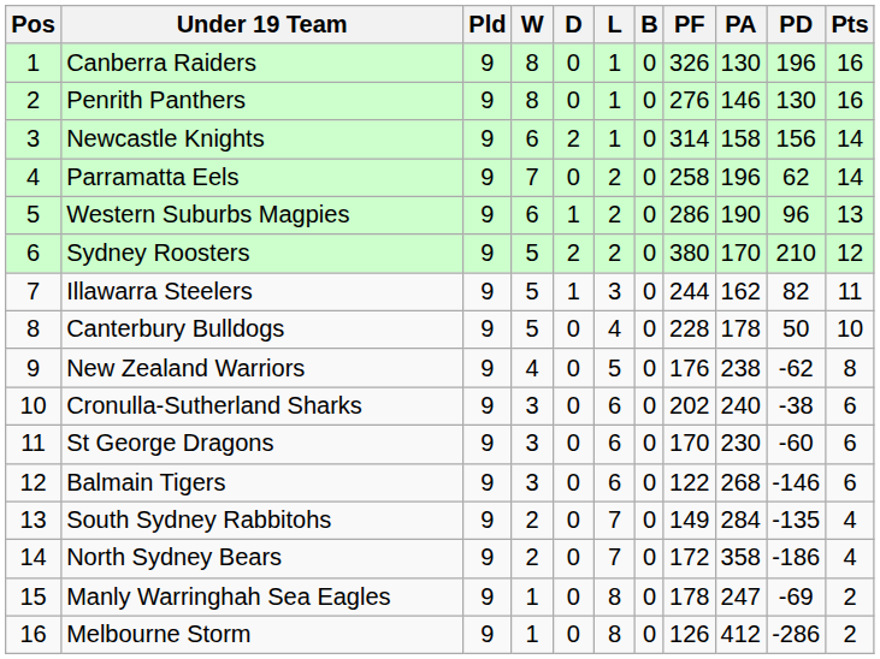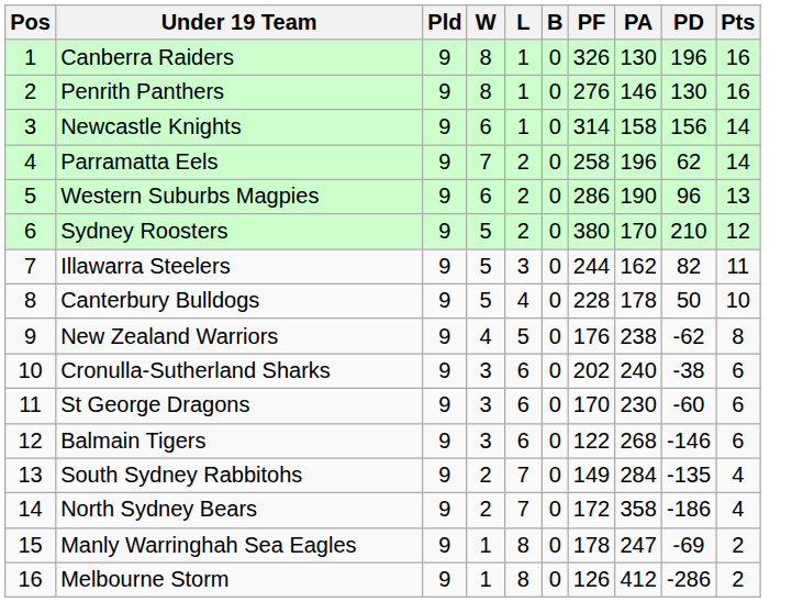 <table class="wikitable" style="text-align:center">
 <tr>
 <th width=20 abbr="Position">Pos</th>
 <th width=260>Under 19 Team</th>
 <th width=20 abbr="Played">Pld</th>
 <th width=20 abbr="Won">W</th>
-<th width=20 abbr="Drawn">D</th>
 <th width=20 abbr="Lost">L</th>
 <th withd=20 abbr="Byes">B</th>
 <th width=20 abbr="Points For">PF</th>
 <th width=20 abbr="Points Against">PA</th>
 <th width=30 abbr="Points Difference">PD</th>
 <th width=20 abbr="Points">Pts</th>
 </tr>
 <tr style="background: #ccffcc;">
 <td>1</td>
 <td align=left> Canberra Raiders</td>
 <td>9</td>
 <td>8</td>
-<td>0</td>
 <td>1</td>
 <td>0</td>
 <td>326</td>
 <td>130</td>
 <td>196</td>
 <td>16</td>
 </tr>
 <tr style="background: #ccffcc;">
 <td>2</td>
 <td align=left> Penrith Panthers</td>
 <td>9</td>
 <td>8</td>
-<td>0</td>
 <td>1</td>
 <td>0</td>
 <td>276</td>
 <td>146</td>
 <td>130</td>
 <td>16</td>
 </tr>
 <tr style="background: #ccffcc;">
 <td>3</td>
 <td align=left> Newcastle Knights</td>
 <td>9</td>
 <td>6</td>
-<td>2</td>
 <td>1</td>
 <td>0</td>
 <td>314</td>
 <td>158</td>
 <td>156</td>
 <td>14</td>
 </tr>
 <tr style="background: #ccffcc;">
 <td>4</td>
 <td align=left> Parramatta Eels</td>
 <td>9</td>
 <td>7</td>
-<td>0</td>
 <td>2</td>
 <td>0</td>
 <td>258</td>
 <td>196</td>
 <td>62</td>
 <td>14</td>
 </tr>
 <tr style="background: #ccffcc;">
 <td>5</td>
 <td align=left> Western Suburbs Magpies</td>
 <td>9</td>
 <td>6</td>
-<td>1</td>
 <td>2</td>
 <td>0</td>
 <td>286</td>
 <td>190</td>
 <td>96</td>
 <td>13</td>
 </tr>
 <tr style="background: #ccffcc;">
 <td>6</td>
 <td align=left> Sydney Roosters</td>
 <td>9</td>
 <td>5</td>
 <td>2</td>
-<td>2</td>
 <td>0</td>
 <td>380</td>
 <td>170</td>
 <td>210</td>
 <td>12</td>
 </tr>
 <tr>
 <td>7</td>
 <td align=left> Illawarra Steelers</td>
 <td>9</td>
 <td>5</td>
-<td>1</td>
 <td>3</td>
 <td>0</td>
 <td>244</td>
 <td>162</td>
 <td>82</td>
 <td>11</td>
 </tr>
 <tr>
 <td>8</td>
 <td align=left> Canterbury Bulldogs</td>
 <td>9</td>
 <td>5</td>
-<td>0</td>
 <td>4</td>
 <td>0</td>
 <td>228</td>
 <td>178</td>
 <td>50</td>
 <td>10</td>
 </tr>
 <tr>
 <td>9</td>
 <td align=left> New Zealand Warriors</td>
 <td>9</td>
 <td>4</td>
-<td>0</td>
 <td>5</td>
 <td>0</td>
 <td>176</td>
 <td>238</td>
 <td>-62</td>
 <td>8</td>
 </tr>
 <tr>
 <td>10</td>
 <td align=left> Cronulla-Sutherland Sharks</td>
 <td>9</td>
 <td>3</td>
-<td>0</td>
 <td>6</td>
 <td>0</td>
 <td>202</td>
 <td>240</td>
 <td>-38</td>
 <td>6</td>
 </tr>
 <tr>
 <td>11</td>
 <td align=left> St George Dragons</td>
 <td>9</td>
 <td>3</td>
-<td>0</td>
 <td>6</td>
 <td>0</td>
 <td>170</td>
 <td>230</td>
 <td>-60</td>
 <td>6</td>
 </tr>
 <tr>
 <td>12</td>
 <td align=left> Balmain Tigers</td>
 <td>9</td>
 <td>3</td>
-<td>0</td>
 <td>6</td>
 <td>0</td>
 <td>122</td>
 <td>268</td>
 <td>-146</td>
 <td>6</td>
 </tr>
 <tr>
 <td>13</td>
 <td align=left> South Sydney Rabbitohs</td>
 <td>9</td>
 <td>2</td>
-<td>0</td>
 <td>7</td>
 <td>0</td>
 <td>149</td>
 <td>284</td>
 <td>-135</td>
 <td>4</td>
 </tr>
 <tr>
 <td>14</td>
 <td align=left> North Sydney Bears</td>
 <td>9</td>
 <td>2</td>
-<td>0</td>
 <td>7</td>
 <td>0</td>
 <td>172</td>
 <td>358</td>
 <td>-186</td>
 <td>4</td>
 </tr>
 <tr>
 <td>15</td>
 <td align=left> Manly Warringhah Sea Eagles</td>
 <td>9</td>
 <td>1</td>
-<td>0</td>
 <td>8</td>
 <td>0</td>
 <td>178</td>
 <td>247</td>
 <td>-69</td>
 <td>2</td>
 </tr>
 <tr>
 <td>16</td>
 <td align=left> Melbourne Storm</td>
 <td>9</td>
 <td>1</td>
-<td>0</td>
 <td>8</td>
 <td>0</td>
 <td>126</td>
 <td>412</td>
 <td>-286</td>
 <td>2</td>
 </tr>
 </table>
